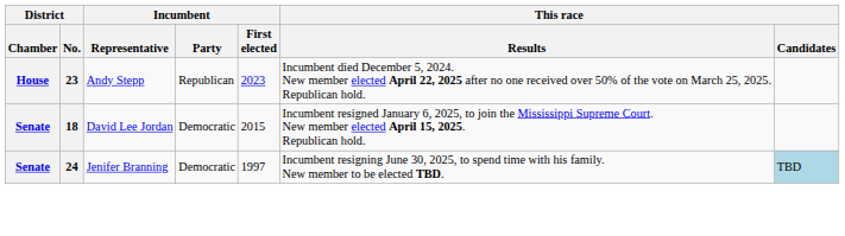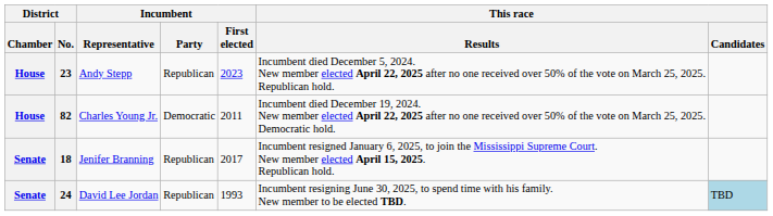 <table class="wikitable sortable">
 <tr valign="bottom">
 <th colspan="2">District</th>
 <th colspan="3">Incumbent</th>
 <th colspan="2">This race</th>
 </tr>
 <tr valign="bottom">
 <th>Chamber</th>
 <th>No.</th>
 <th>Representative</th>
 <th>Party</th>
 <th>First<br>elected</th>
 <th>Results</th>
 <th>Candidates</th>
 </tr>
 <tr>
 <th><a href='#'>House</a></th>
 <th>23</th>
 <td><a href='#'>Andy Stepp</a></td>
 <td>Republican</td>
 <td><a href='#'>2023</a></td>
 <td>Incumbent died December 5, 2024.<br>New member <a href='#'>elected</a> <strong>April 22, 2025</strong> after no one received over 50% of the vote on March 25, 2025.<br>Republican hold.</td>
 <td nowrap></td>
 </tr>
 <tr>
+<th><a href='#'>House</a></th>
+<th>82</th>
+<td><a href='#'>Charles Young Jr.</a></td>
+<td>Democratic</td>
+<td>2011</td>
+<td>Incumbent died December 19, 2024.<br>New member <a href='#'>elected</a> <strong>April 22, 2025</strong> after no one received over 50% of the vote on March 25, 2025.<br>Democratic hold.</td>
+<td nowrap></td>
+</tr>
+<tr>
 <th><a href='#'>Senate</a></th>
 <th>18</th>
-<td><a href='#'>David Lee Jordan</a></td>
-<td>Democratic</td>
-<td>2015</td>
+<td><a href='#'>Jenifer Branning</a></td>
+<td>Republican</td>
+<td>2017</td>
 <td>Incumbent resigned January 6, 2025, to join the <a href='#'>Mississippi Supreme Court</a>.<br>New member <a href='#'>elected</a> <strong>April 15, 2025</strong>.<br>Republican hold.</td>
 <td nowrap></td>
 </tr>
 <tr>
 <th><a href='#'>Senate</a></th>
 <th>24</th>
-<td><a href='#'>Jenifer Branning</a></td>
-<td>Democratic</td>
-<td>1997</td>
+<td><a href='#'>David Lee Jordan</a></td>
+<td>Republican</td>
+<td>1993</td>
 <td>Incumbent resigning June 30, 2025, to spend time with his family.<br>New member to be elected <strong>TBD</strong>.</td>
 <td nowrap style="background: lightblue;">TBD</td>
 </tr>
 </table>
